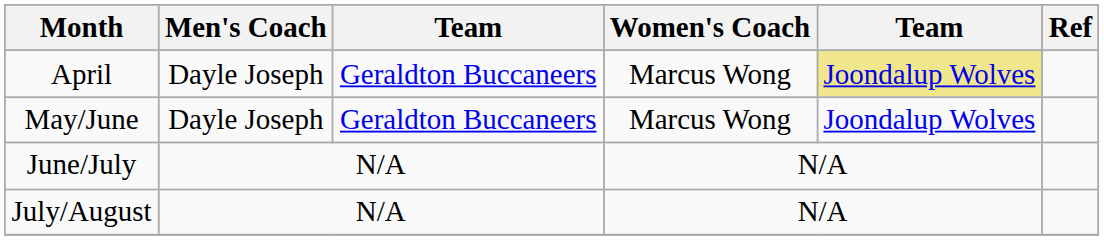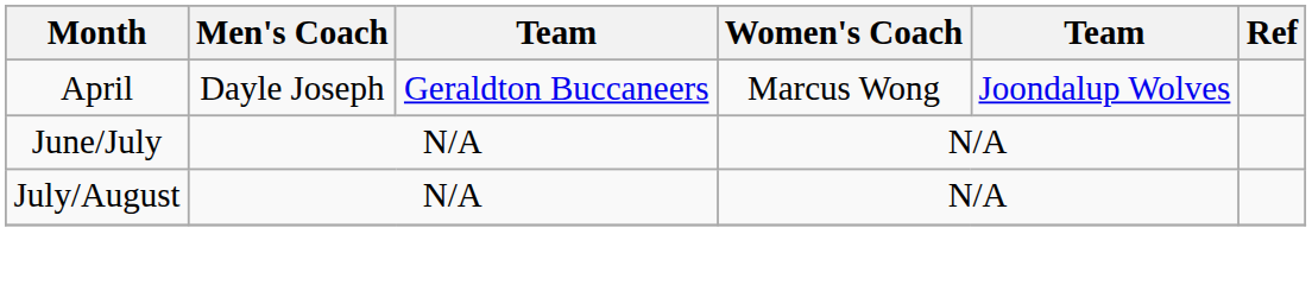 <table class="wikitable" style="text-align:center">
 <tr>
 <th>Month</th>
 <th>Men's Coach</th>
 <th>Team</th>
 <th>Women's Coach</th>
 <th>Team</th>
 <th>Ref</th>
 </tr>
 <tr>
 <td>April</td>
-<td>Dayle Joseph</td>
-<td><a href='#'>Geraldton Buccaneers</a></td>
-<td>Marcus Wong</td>
-<td style="background: khaki;"><a href='#'>Joondalup Wolves</a></td>
-<td></td>
-</tr>
-<tr>
-<td>May/June</td>
 <td>Dayle Joseph</td>
 <td><a href='#'>Geraldton Buccaneers</a></td>
 <td>Marcus Wong</td>
 <td><a href='#'>Joondalup Wolves</a></td>
 <td></td>
 </tr>
 <tr>
 <td>June/July</td>
 <td colspan=2>N/A</td>
 <td colspan=2>N/A</td>
 <td></td>
 </tr>
 <tr>
 <td>July/August</td>
 <td colspan=2>N/A</td>
 <td colspan=2>N/A</td>
 <td></td>
 </tr>
 <tr>
 </tr>
 </table>
